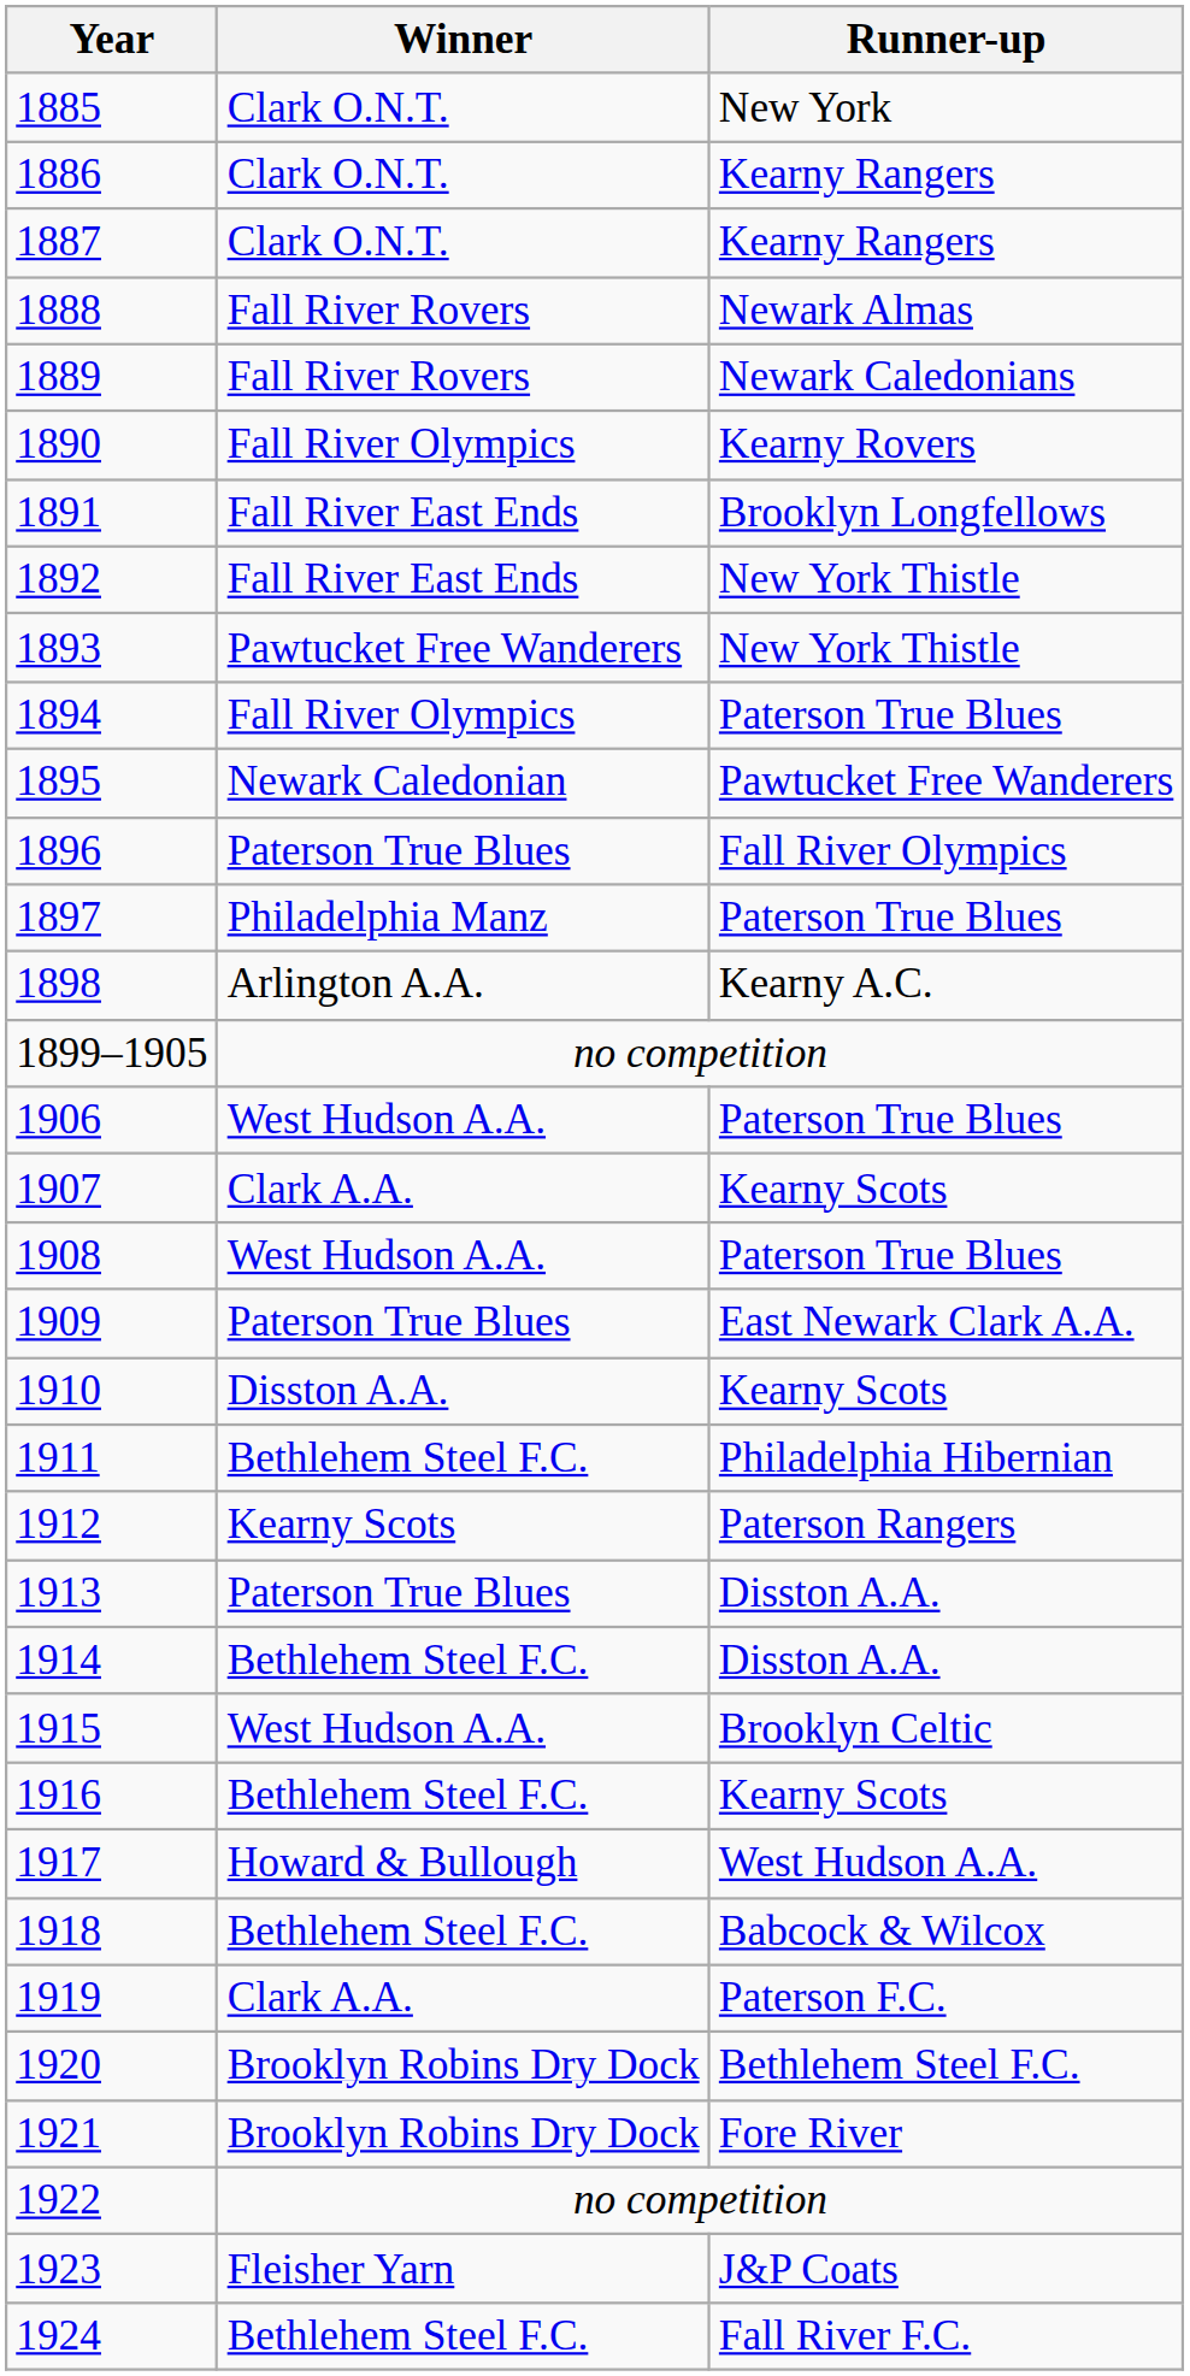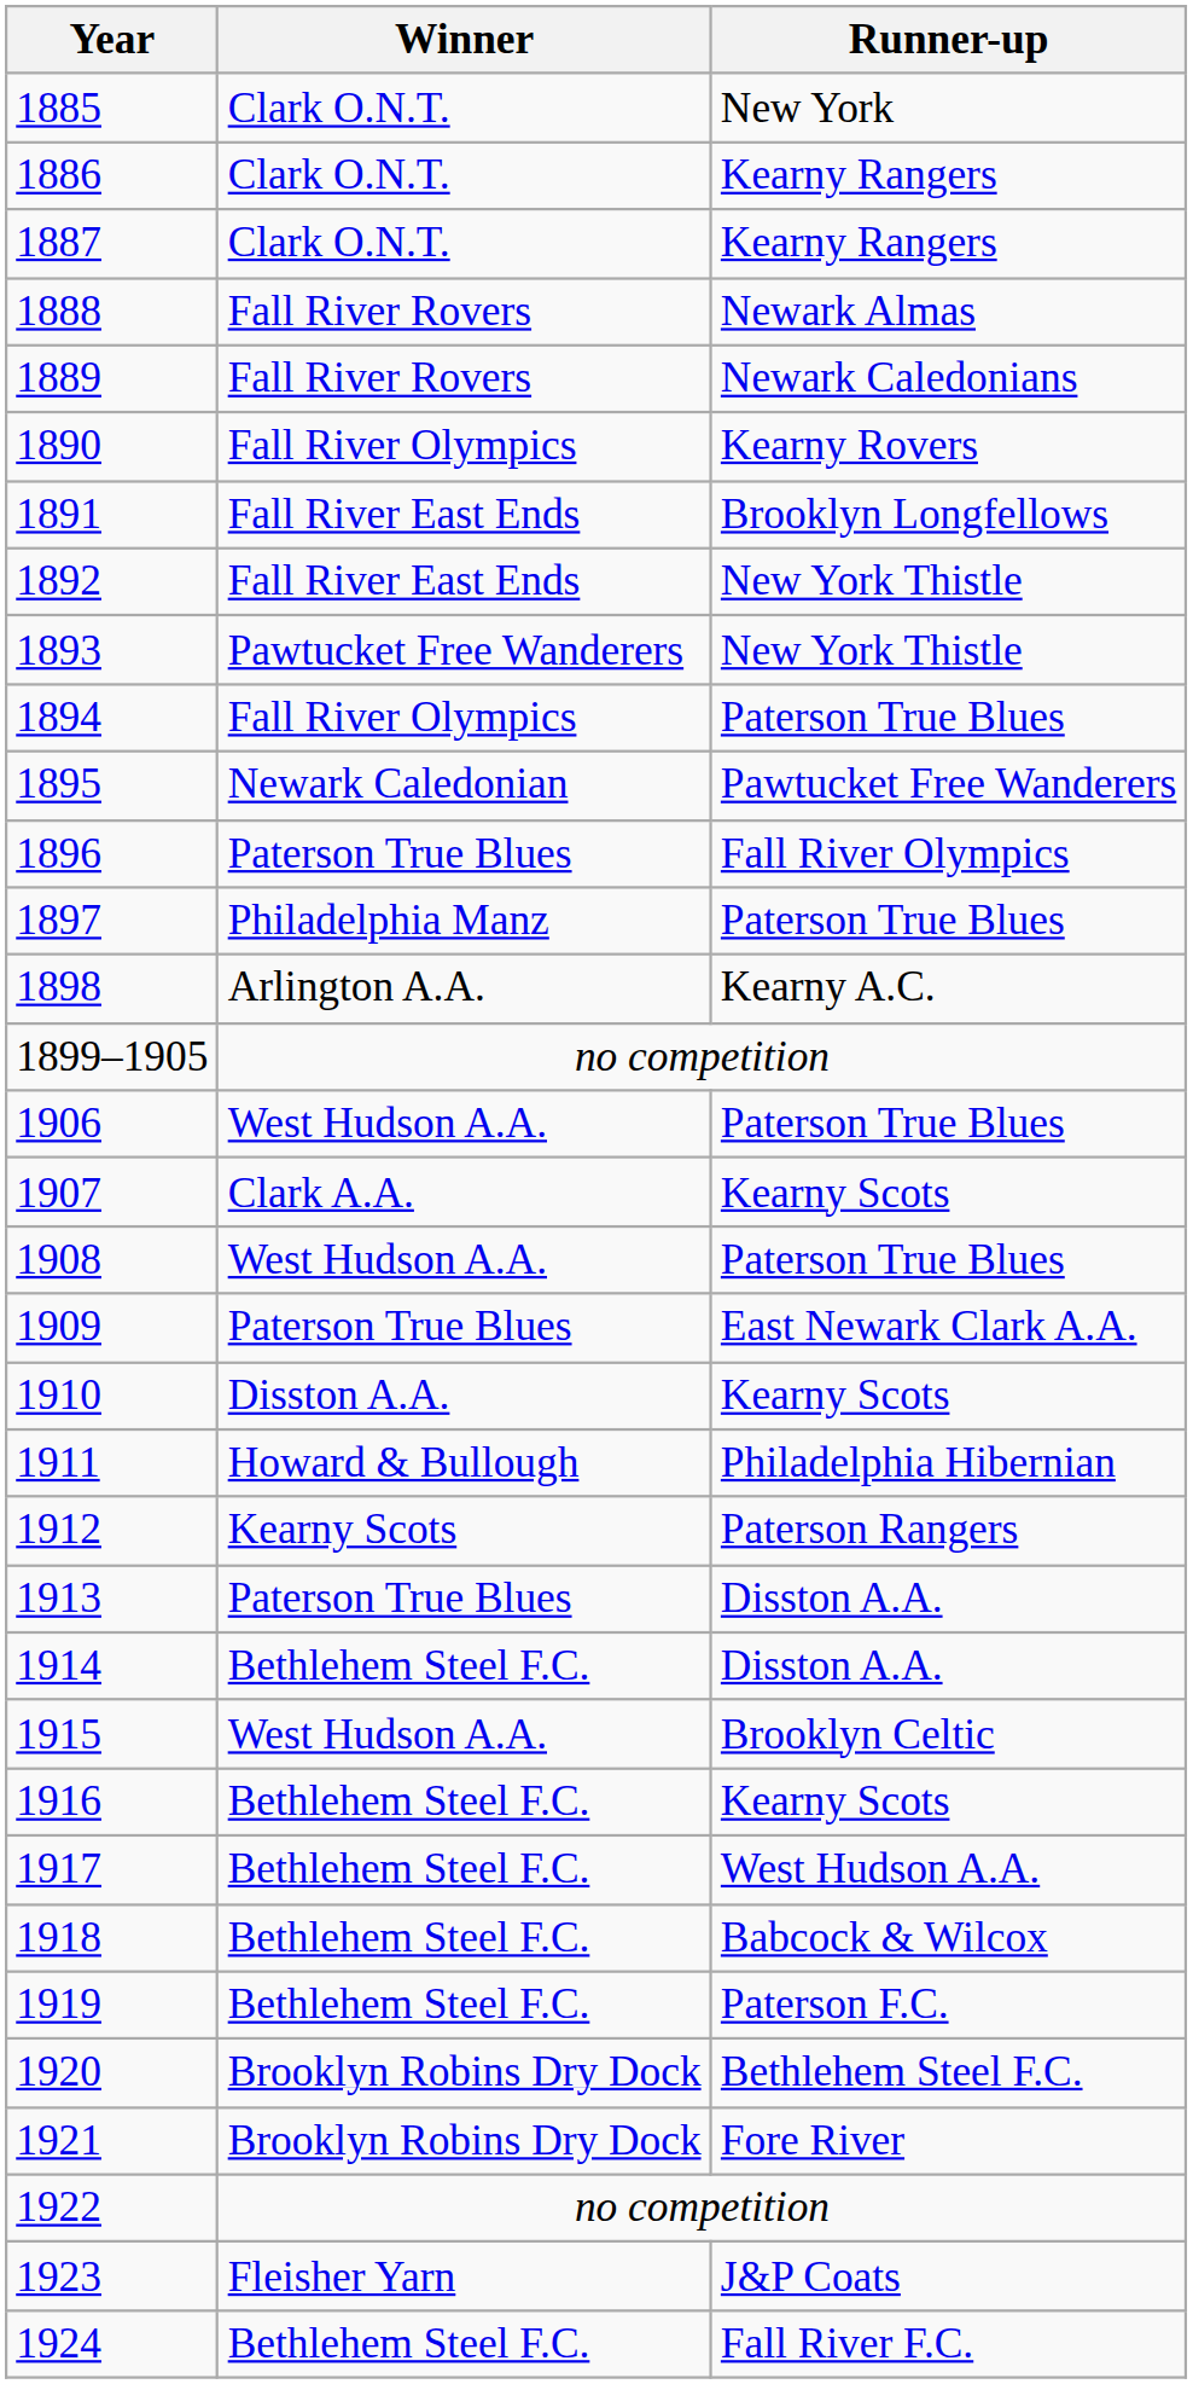 <table class="wikitable" style="text-align: left;">
 <tr>
 <th>Year</th>
 <th>Winner</th>
 <th>Runner-up</th>
 </tr>
 <tr>
 <td><a href='#'>1885</a></td>
 <td><a href='#'>Clark O.N.T.</a></td>
 <td>New York</td>
 </tr>
 <tr>
 <td><a href='#'>1886</a></td>
 <td><a href='#'>Clark O.N.T.</a></td>
 <td><a href='#'>Kearny Rangers</a></td>
 </tr>
 <tr>
 <td><a href='#'>1887</a></td>
 <td><a href='#'>Clark O.N.T.</a></td>
 <td><a href='#'>Kearny Rangers</a></td>
 </tr>
 <tr>
 <td><a href='#'>1888</a></td>
 <td><a href='#'>Fall River Rovers</a></td>
 <td><a href='#'>Newark Almas</a></td>
 </tr>
 <tr>
 <td><a href='#'>1889</a></td>
 <td><a href='#'>Fall River Rovers</a></td>
 <td><a href='#'>Newark Caledonians</a></td>
 </tr>
 <tr>
 <td><a href='#'>1890</a></td>
 <td><a href='#'>Fall River Olympics</a></td>
 <td><a href='#'>Kearny Rovers</a></td>
 </tr>
 <tr>
 <td><a href='#'>1891</a></td>
 <td><a href='#'>Fall River East Ends</a></td>
 <td><a href='#'>Brooklyn Longfellows</a></td>
 </tr>
 <tr>
 <td><a href='#'>1892</a></td>
 <td><a href='#'>Fall River East Ends</a></td>
 <td><a href='#'>New York Thistle</a></td>
 </tr>
 <tr>
 <td><a href='#'>1893</a></td>
 <td><a href='#'>Pawtucket Free Wanderers</a></td>
 <td><a href='#'>New York Thistle</a></td>
 </tr>
 <tr>
 <td><a href='#'>1894</a></td>
 <td><a href='#'>Fall River Olympics</a></td>
 <td><a href='#'>Paterson True Blues</a></td>
 </tr>
 <tr>
 <td><a href='#'>1895</a></td>
 <td><a href='#'>Newark Caledonian</a></td>
 <td><a href='#'>Pawtucket Free Wanderers</a></td>
 </tr>
 <tr>
 <td><a href='#'>1896</a></td>
 <td><a href='#'>Paterson True Blues</a></td>
 <td><a href='#'>Fall River Olympics</a></td>
 </tr>
 <tr>
 <td><a href='#'>1897</a></td>
 <td><a href='#'>Philadelphia Manz</a></td>
 <td><a href='#'>Paterson True Blues</a></td>
 </tr>
 <tr>
 <td><a href='#'>1898</a></td>
 <td>Arlington A.A.</td>
 <td>Kearny A.C.</td>
 </tr>
 <tr>
 <td>1899–1905</td>
 <td colspan=2 align=center><em>no competition</em></td>
 </tr>
 <tr>
 <td><a href='#'>1906</a></td>
 <td><a href='#'>West Hudson A.A.</a></td>
 <td><a href='#'>Paterson True Blues</a></td>
 </tr>
 <tr>
 <td><a href='#'>1907</a></td>
 <td><a href='#'>Clark A.A.</a></td>
 <td><a href='#'>Kearny Scots</a></td>
 </tr>
 <tr>
 <td><a href='#'>1908</a></td>
 <td><a href='#'>West Hudson A.A.</a></td>
 <td><a href='#'>Paterson True Blues</a></td>
 </tr>
 <tr>
 <td><a href='#'>1909</a></td>
 <td><a href='#'>Paterson True Blues</a></td>
 <td><a href='#'>East Newark Clark A.A.</a></td>
 </tr>
 <tr>
 <td><a href='#'>1910</a></td>
 <td><a href='#'>Disston A.A.</a></td>
 <td><a href='#'>Kearny Scots</a></td>
 </tr>
 <tr>
 <td><a href='#'>1911</a></td>
-<td><a href='#'>Bethlehem Steel F.C.</a></td>
+<td><a href='#'>Howard & Bullough</a></td>
 <td><a href='#'>Philadelphia Hibernian</a></td>
 </tr>
 <tr>
 <td><a href='#'>1912</a></td>
 <td><a href='#'>Kearny Scots</a></td>
 <td><a href='#'>Paterson Rangers</a></td>
 </tr>
 <tr>
 <td><a href='#'>1913</a></td>
 <td><a href='#'>Paterson True Blues</a></td>
 <td><a href='#'>Disston A.A.</a></td>
 </tr>
 <tr>
 <td><a href='#'>1914</a></td>
 <td><a href='#'>Bethlehem Steel F.C.</a></td>
 <td><a href='#'>Disston A.A.</a></td>
 </tr>
 <tr>
 <td><a href='#'>1915</a></td>
 <td><a href='#'>West Hudson A.A.</a></td>
 <td><a href='#'>Brooklyn Celtic</a></td>
 </tr>
 <tr>
 <td><a href='#'>1916</a></td>
 <td><a href='#'>Bethlehem Steel F.C.</a></td>
 <td><a href='#'>Kearny Scots</a></td>
 </tr>
 <tr>
 <td><a href='#'>1917</a></td>
-<td><a href='#'>Howard & Bullough</a></td>
+<td><a href='#'>Bethlehem Steel F.C.</a></td>
 <td><a href='#'>West Hudson A.A.</a></td>
 </tr>
 <tr>
 <td><a href='#'>1918</a></td>
 <td><a href='#'>Bethlehem Steel F.C.</a></td>
 <td><a href='#'>Babcock & Wilcox</a></td>
 </tr>
 <tr>
 <td><a href='#'>1919</a></td>
-<td><a href='#'>Clark A.A.</a></td>
+<td><a href='#'>Bethlehem Steel F.C.</a></td>
 <td><a href='#'>Paterson F.C.</a></td>
 </tr>
 <tr>
 <td><a href='#'>1920</a></td>
 <td><a href='#'>Brooklyn Robins Dry Dock</a></td>
 <td><a href='#'>Bethlehem Steel F.C.</a></td>
 </tr>
 <tr>
 <td><a href='#'>1921</a></td>
 <td><a href='#'>Brooklyn Robins Dry Dock</a></td>
 <td><a href='#'>Fore River</a></td>
 </tr>
 <tr>
 <td><a href='#'>1922</a></td>
 <td colspan=2 align=center><em>no competition</em></td>
 </tr>
 <tr>
 <td><a href='#'>1923</a></td>
 <td><a href='#'>Fleisher Yarn</a></td>
 <td><a href='#'>J&P Coats</a></td>
 </tr>
 <tr>
 <td><a href='#'>1924</a></td>
 <td><a href='#'>Bethlehem Steel F.C.</a></td>
 <td><a href='#'>Fall River F.C.</a></td>
 </tr>
 </table>
